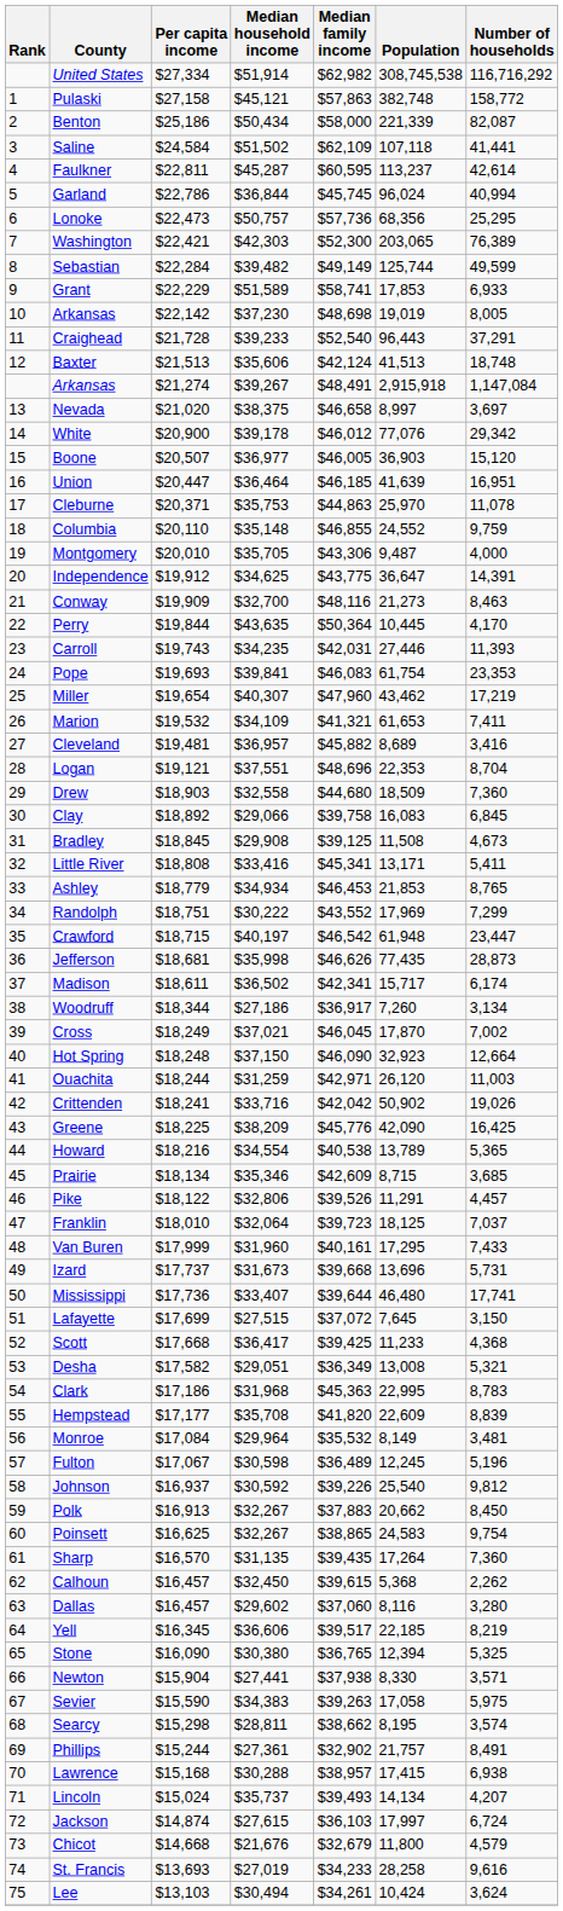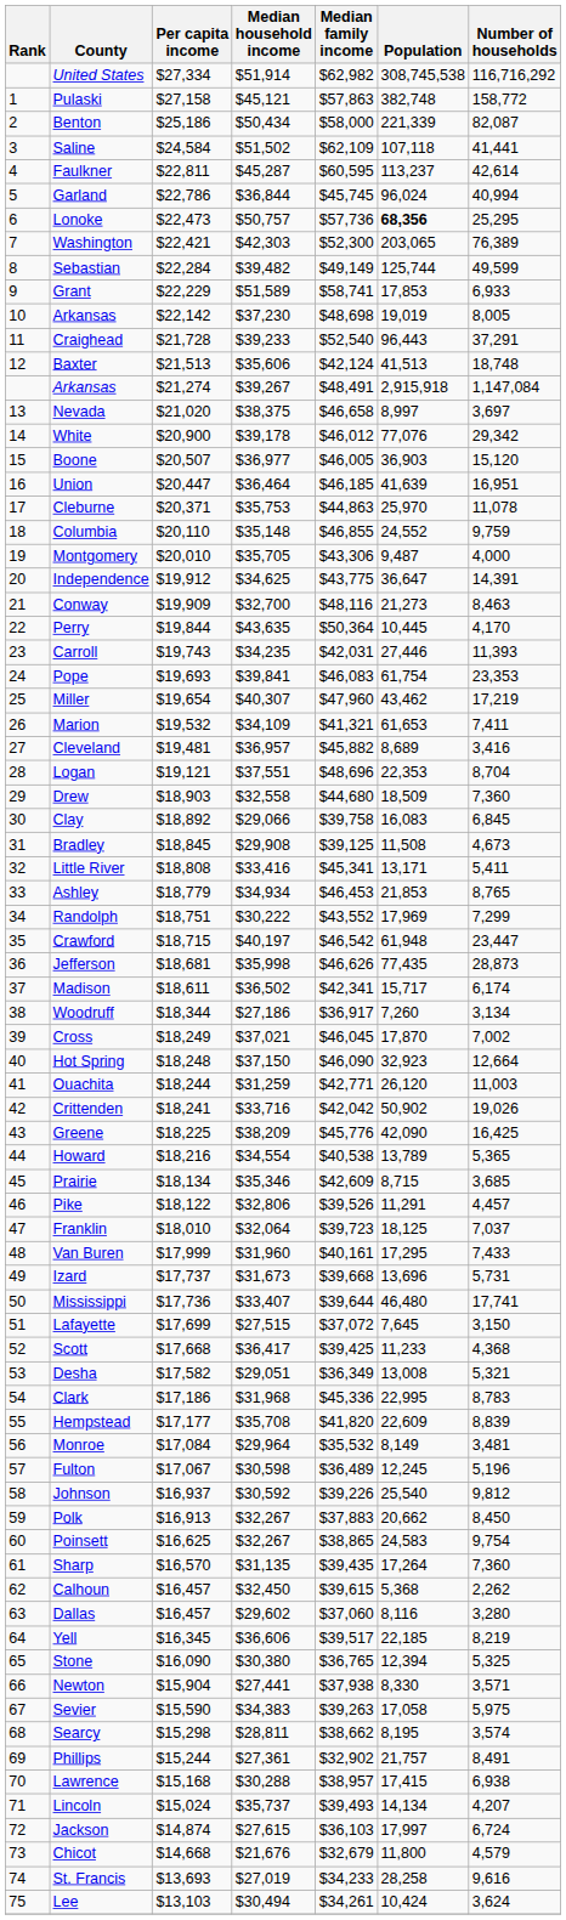 <table class="wikitable sortable">
 <tr valign=bottom>
 <th>Rank</th>
 <th>County</th>
 <th>Per capita<br>income</th>
 <th>Median<br>household<br>income</th>
 <th>Median<br>family<br>income</th>
 <th>Population</th>
 <th>Number of<br>households</th>
 </tr>
 <tr>
 <td></td>
 <td><em><a href='#'>United States</a></em></td>
 <td>$27,334</td>
 <td>$51,914</td>
 <td>$62,982</td>
 <td>308,745,538</td>
 <td>116,716,292</td>
 </tr>
 <tr>
 <td>1</td>
 <td><a href='#'>Pulaski</a></td>
 <td>$27,158</td>
 <td>$45,121</td>
 <td>$57,863</td>
 <td>382,748</td>
 <td>158,772</td>
 </tr>
 <tr>
 <td>2</td>
 <td><a href='#'>Benton</a></td>
 <td>$25,186</td>
 <td>$50,434</td>
 <td>$58,000</td>
 <td>221,339</td>
 <td>82,087</td>
 </tr>
 <tr>
 <td>3</td>
 <td><a href='#'>Saline</a></td>
 <td>$24,584</td>
 <td>$51,502</td>
 <td>$62,109</td>
 <td>107,118</td>
 <td>41,441</td>
 </tr>
 <tr>
 <td>4</td>
 <td><a href='#'>Faulkner</a></td>
 <td>$22,811</td>
 <td>$45,287</td>
 <td>$60,595</td>
 <td>113,237</td>
 <td>42,614</td>
 </tr>
 <tr>
 <td>5</td>
 <td><a href='#'>Garland</a></td>
 <td>$22,786</td>
 <td>$36,844</td>
 <td>$45,745</td>
 <td>96,024</td>
 <td>40,994</td>
 </tr>
 <tr>
 <td>6</td>
 <td><a href='#'>Lonoke</a></td>
 <td>$22,473</td>
 <td>$50,757</td>
 <td>$57,736</td>
-<td>68,356</td>
+<td><strong>68,356</strong></td>
 <td>25,295</td>
 </tr>
 <tr>
 <td>7</td>
 <td><a href='#'>Washington</a></td>
 <td>$22,421</td>
 <td>$42,303</td>
 <td>$52,300</td>
 <td>203,065</td>
 <td>76,389</td>
 </tr>
 <tr>
 <td>8</td>
 <td><a href='#'>Sebastian</a></td>
 <td>$22,284</td>
 <td>$39,482</td>
 <td>$49,149</td>
 <td>125,744</td>
 <td>49,599</td>
 </tr>
 <tr>
 <td>9</td>
 <td><a href='#'>Grant</a></td>
 <td>$22,229</td>
 <td>$51,589</td>
 <td>$58,741</td>
 <td>17,853</td>
 <td>6,933</td>
 </tr>
 <tr>
 <td>10</td>
 <td><a href='#'>Arkansas</a></td>
 <td>$22,142</td>
 <td>$37,230</td>
 <td>$48,698</td>
 <td>19,019</td>
 <td>8,005</td>
 </tr>
 <tr>
 <td>11</td>
 <td><a href='#'>Craighead</a></td>
 <td>$21,728</td>
 <td>$39,233</td>
 <td>$52,540</td>
 <td>96,443</td>
 <td>37,291</td>
 </tr>
 <tr>
 <td>12</td>
 <td><a href='#'>Baxter</a></td>
 <td>$21,513</td>
 <td>$35,606</td>
 <td>$42,124</td>
 <td>41,513</td>
 <td>18,748</td>
 </tr>
 <tr>
 <td></td>
 <td><em><a href='#'>Arkansas</a></em></td>
 <td>$21,274</td>
 <td>$39,267</td>
 <td>$48,491</td>
 <td>2,915,918</td>
 <td>1,147,084</td>
 </tr>
 <tr>
 <td>13</td>
 <td><a href='#'>Nevada</a></td>
 <td>$21,020</td>
 <td>$38,375</td>
 <td>$46,658</td>
 <td>8,997</td>
 <td>3,697</td>
 </tr>
 <tr>
 <td>14</td>
 <td><a href='#'>White</a></td>
 <td>$20,900</td>
 <td>$39,178</td>
 <td>$46,012</td>
 <td>77,076</td>
 <td>29,342</td>
 </tr>
 <tr>
 <td>15</td>
 <td><a href='#'>Boone</a></td>
 <td>$20,507</td>
 <td>$36,977</td>
 <td>$46,005</td>
 <td>36,903</td>
 <td>15,120</td>
 </tr>
 <tr>
 <td>16</td>
 <td><a href='#'>Union</a></td>
 <td>$20,447</td>
 <td>$36,464</td>
 <td>$46,185</td>
 <td>41,639</td>
 <td>16,951</td>
 </tr>
 <tr>
 <td>17</td>
 <td><a href='#'>Cleburne</a></td>
 <td>$20,371</td>
 <td>$35,753</td>
 <td>$44,863</td>
 <td>25,970</td>
 <td>11,078</td>
 </tr>
 <tr>
 <td>18</td>
 <td><a href='#'>Columbia</a></td>
 <td>$20,110</td>
 <td>$35,148</td>
 <td>$46,855</td>
 <td>24,552</td>
 <td>9,759</td>
 </tr>
 <tr>
 <td>19</td>
 <td><a href='#'>Montgomery</a></td>
 <td>$20,010</td>
 <td>$35,705</td>
 <td>$43,306</td>
 <td>9,487</td>
 <td>4,000</td>
 </tr>
 <tr>
 <td>20</td>
 <td><a href='#'>Independence</a></td>
 <td>$19,912</td>
 <td>$34,625</td>
 <td>$43,775</td>
 <td>36,647</td>
 <td>14,391</td>
 </tr>
 <tr>
 <td>21</td>
 <td><a href='#'>Conway</a></td>
 <td>$19,909</td>
 <td>$32,700</td>
 <td>$48,116</td>
 <td>21,273</td>
 <td>8,463</td>
 </tr>
 <tr>
 <td>22</td>
 <td><a href='#'>Perry</a></td>
 <td>$19,844</td>
 <td>$43,635</td>
 <td>$50,364</td>
 <td>10,445</td>
 <td>4,170</td>
 </tr>
 <tr>
 <td>23</td>
 <td><a href='#'>Carroll</a></td>
 <td>$19,743</td>
 <td>$34,235</td>
 <td>$42,031</td>
 <td>27,446</td>
 <td>11,393</td>
 </tr>
 <tr>
 <td>24</td>
 <td><a href='#'>Pope</a></td>
 <td>$19,693</td>
 <td>$39,841</td>
 <td>$46,083</td>
 <td>61,754</td>
 <td>23,353</td>
 </tr>
 <tr>
 <td>25</td>
 <td><a href='#'>Miller</a></td>
 <td>$19,654</td>
 <td>$40,307</td>
 <td>$47,960</td>
 <td>43,462</td>
 <td>17,219</td>
 </tr>
 <tr>
 <td>26</td>
 <td><a href='#'>Marion</a></td>
 <td>$19,532</td>
 <td>$34,109</td>
 <td>$41,321</td>
 <td>61,653</td>
 <td>7,411</td>
 </tr>
 <tr>
 <td>27</td>
 <td><a href='#'>Cleveland</a></td>
 <td>$19,481</td>
 <td>$36,957</td>
 <td>$45,882</td>
 <td>8,689</td>
 <td>3,416</td>
 </tr>
 <tr>
 <td>28</td>
 <td><a href='#'>Logan</a></td>
 <td>$19,121</td>
 <td>$37,551</td>
 <td>$48,696</td>
 <td>22,353</td>
 <td>8,704</td>
 </tr>
 <tr>
 <td>29</td>
 <td><a href='#'>Drew</a></td>
 <td>$18,903</td>
 <td>$32,558</td>
 <td>$44,680</td>
 <td>18,509</td>
 <td>7,360</td>
 </tr>
 <tr>
 <td>30</td>
 <td><a href='#'>Clay</a></td>
 <td>$18,892</td>
 <td>$29,066</td>
 <td>$39,758</td>
 <td>16,083</td>
 <td>6,845</td>
 </tr>
 <tr>
 <td>31</td>
 <td><a href='#'>Bradley</a></td>
 <td>$18,845</td>
 <td>$29,908</td>
 <td>$39,125</td>
 <td>11,508</td>
 <td>4,673</td>
 </tr>
 <tr>
 <td>32</td>
 <td><a href='#'>Little River</a></td>
 <td>$18,808</td>
 <td>$33,416</td>
 <td>$45,341</td>
 <td>13,171</td>
 <td>5,411</td>
 </tr>
 <tr>
 <td>33</td>
 <td><a href='#'>Ashley</a></td>
 <td>$18,779</td>
 <td>$34,934</td>
 <td>$46,453</td>
 <td>21,853</td>
 <td>8,765</td>
 </tr>
 <tr>
 <td>34</td>
 <td><a href='#'>Randolph</a></td>
 <td>$18,751</td>
 <td>$30,222</td>
 <td>$43,552</td>
 <td>17,969</td>
 <td>7,299</td>
 </tr>
 <tr>
 <td>35</td>
 <td><a href='#'>Crawford</a></td>
 <td>$18,715</td>
 <td>$40,197</td>
 <td>$46,542</td>
 <td>61,948</td>
 <td>23,447</td>
 </tr>
 <tr>
 <td>36</td>
 <td><a href='#'>Jefferson</a></td>
 <td>$18,681</td>
 <td>$35,998</td>
 <td>$46,626</td>
 <td>77,435</td>
 <td>28,873</td>
 </tr>
 <tr>
 <td>37</td>
 <td><a href='#'>Madison</a></td>
 <td>$18,611</td>
 <td>$36,502</td>
 <td>$42,341</td>
 <td>15,717</td>
 <td>6,174</td>
 </tr>
 <tr>
 <td>38</td>
 <td><a href='#'>Woodruff</a></td>
 <td>$18,344</td>
 <td>$27,186</td>
 <td>$36,917</td>
 <td>7,260</td>
 <td>3,134</td>
 </tr>
 <tr>
 <td>39</td>
 <td><a href='#'>Cross</a></td>
 <td>$18,249</td>
 <td>$37,021</td>
 <td>$46,045</td>
 <td>17,870</td>
 <td>7,002</td>
 </tr>
 <tr>
 <td>40</td>
 <td><a href='#'>Hot Spring</a></td>
 <td>$18,248</td>
 <td>$37,150</td>
 <td>$46,090</td>
 <td>32,923</td>
 <td>12,664</td>
 </tr>
 <tr>
 <td>41</td>
 <td><a href='#'>Ouachita</a></td>
 <td>$18,244</td>
 <td>$31,259</td>
-<td>$42,971</td>
+<td>$42,771</td>
 <td>26,120</td>
 <td>11,003</td>
 </tr>
 <tr>
 <td>42</td>
 <td><a href='#'>Crittenden</a></td>
 <td>$18,241</td>
 <td>$33,716</td>
 <td>$42,042</td>
 <td>50,902</td>
 <td>19,026</td>
 </tr>
 <tr>
 <td>43</td>
 <td><a href='#'>Greene</a></td>
 <td>$18,225</td>
 <td>$38,209</td>
 <td>$45,776</td>
 <td>42,090</td>
 <td>16,425</td>
 </tr>
 <tr>
 <td>44</td>
 <td><a href='#'>Howard</a></td>
 <td>$18,216</td>
 <td>$34,554</td>
 <td>$40,538</td>
 <td>13,789</td>
 <td>5,365</td>
 </tr>
 <tr>
 <td>45</td>
 <td><a href='#'>Prairie</a></td>
 <td>$18,134</td>
 <td>$35,346</td>
 <td>$42,609</td>
 <td>8,715</td>
 <td>3,685</td>
 </tr>
 <tr>
 <td>46</td>
 <td><a href='#'>Pike</a></td>
 <td>$18,122</td>
 <td>$32,806</td>
 <td>$39,526</td>
 <td>11,291</td>
 <td>4,457</td>
 </tr>
 <tr>
 <td>47</td>
 <td><a href='#'>Franklin</a></td>
 <td>$18,010</td>
 <td>$32,064</td>
 <td>$39,723</td>
 <td>18,125</td>
 <td>7,037</td>
 </tr>
 <tr>
 <td>48</td>
 <td><a href='#'>Van Buren</a></td>
 <td>$17,999</td>
 <td>$31,960</td>
 <td>$40,161</td>
 <td>17,295</td>
 <td>7,433</td>
 </tr>
 <tr>
 <td>49</td>
 <td><a href='#'>Izard</a></td>
 <td>$17,737</td>
 <td>$31,673</td>
 <td>$39,668</td>
 <td>13,696</td>
 <td>5,731</td>
 </tr>
 <tr>
 <td>50</td>
 <td><a href='#'>Mississippi</a></td>
 <td>$17,736</td>
 <td>$33,407</td>
 <td>$39,644</td>
 <td>46,480</td>
 <td>17,741</td>
 </tr>
 <tr>
 <td>51</td>
 <td><a href='#'>Lafayette</a></td>
 <td>$17,699</td>
 <td>$27,515</td>
 <td>$37,072</td>
 <td>7,645</td>
 <td>3,150</td>
 </tr>
 <tr>
 <td>52</td>
 <td><a href='#'>Scott</a></td>
 <td>$17,668</td>
 <td>$36,417</td>
 <td>$39,425</td>
 <td>11,233</td>
 <td>4,368</td>
 </tr>
 <tr>
 <td>53</td>
 <td><a href='#'>Desha</a></td>
 <td>$17,582</td>
 <td>$29,051</td>
 <td>$36,349</td>
 <td>13,008</td>
 <td>5,321</td>
 </tr>
 <tr>
 <td>54</td>
 <td><a href='#'>Clark</a></td>
 <td>$17,186</td>
 <td>$31,968</td>
-<td>$45,363</td>
+<td>$45,336</td>
 <td>22,995</td>
 <td>8,783</td>
 </tr>
 <tr>
 <td>55</td>
 <td><a href='#'>Hempstead</a></td>
 <td>$17,177</td>
 <td>$35,708</td>
 <td>$41,820</td>
 <td>22,609</td>
 <td>8,839</td>
 </tr>
 <tr>
 <td>56</td>
 <td><a href='#'>Monroe</a></td>
 <td>$17,084</td>
 <td>$29,964</td>
 <td>$35,532</td>
 <td>8,149</td>
 <td>3,481</td>
 </tr>
 <tr>
 <td>57</td>
 <td><a href='#'>Fulton</a></td>
 <td>$17,067</td>
 <td>$30,598</td>
 <td>$36,489</td>
 <td>12,245</td>
 <td>5,196</td>
 </tr>
 <tr>
 <td>58</td>
 <td><a href='#'>Johnson</a></td>
 <td>$16,937</td>
 <td>$30,592</td>
 <td>$39,226</td>
 <td>25,540</td>
 <td>9,812</td>
 </tr>
 <tr>
 <td>59</td>
 <td><a href='#'>Polk</a></td>
 <td>$16,913</td>
 <td>$32,267</td>
 <td>$37,883</td>
 <td>20,662</td>
 <td>8,450</td>
 </tr>
 <tr>
 <td>60</td>
 <td><a href='#'>Poinsett</a></td>
 <td>$16,625</td>
 <td>$32,267</td>
 <td>$38,865</td>
 <td>24,583</td>
 <td>9,754</td>
 </tr>
 <tr>
 <td>61</td>
 <td><a href='#'>Sharp</a></td>
 <td>$16,570</td>
 <td>$31,135</td>
 <td>$39,435</td>
 <td>17,264</td>
 <td>7,360</td>
 </tr>
 <tr>
 <td>62</td>
 <td><a href='#'>Calhoun</a></td>
 <td>$16,457</td>
 <td>$32,450</td>
 <td>$39,615</td>
 <td>5,368</td>
 <td>2,262</td>
 </tr>
 <tr>
 <td>63</td>
 <td><a href='#'>Dallas</a></td>
 <td>$16,457</td>
 <td>$29,602</td>
 <td>$37,060</td>
 <td>8,116</td>
 <td>3,280</td>
 </tr>
 <tr>
 <td>64</td>
 <td><a href='#'>Yell</a></td>
 <td>$16,345</td>
 <td>$36,606</td>
 <td>$39,517</td>
 <td>22,185</td>
 <td>8,219</td>
 </tr>
 <tr>
 <td>65</td>
 <td><a href='#'>Stone</a></td>
 <td>$16,090</td>
 <td>$30,380</td>
 <td>$36,765</td>
 <td>12,394</td>
 <td>5,325</td>
 </tr>
 <tr>
 <td>66</td>
 <td><a href='#'>Newton</a></td>
 <td>$15,904</td>
 <td>$27,441</td>
 <td>$37,938</td>
 <td>8,330</td>
 <td>3,571</td>
 </tr>
 <tr>
 <td>67</td>
 <td><a href='#'>Sevier</a></td>
 <td>$15,590</td>
 <td>$34,383</td>
 <td>$39,263</td>
 <td>17,058</td>
 <td>5,975</td>
 </tr>
 <tr>
 <td>68</td>
 <td><a href='#'>Searcy</a></td>
 <td>$15,298</td>
 <td>$28,811</td>
 <td>$38,662</td>
 <td>8,195</td>
 <td>3,574</td>
 </tr>
 <tr>
 <td>69</td>
 <td><a href='#'>Phillips</a></td>
 <td>$15,244</td>
 <td>$27,361</td>
 <td>$32,902</td>
 <td>21,757</td>
 <td>8,491</td>
 </tr>
 <tr>
 <td>70</td>
 <td><a href='#'>Lawrence</a></td>
 <td>$15,168</td>
 <td>$30,288</td>
 <td>$38,957</td>
 <td>17,415</td>
 <td>6,938</td>
 </tr>
 <tr>
 <td>71</td>
 <td><a href='#'>Lincoln</a></td>
 <td>$15,024</td>
 <td>$35,737</td>
 <td>$39,493</td>
 <td>14,134</td>
 <td>4,207</td>
 </tr>
 <tr>
 <td>72</td>
 <td><a href='#'>Jackson</a></td>
 <td>$14,874</td>
 <td>$27,615</td>
 <td>$36,103</td>
 <td>17,997</td>
 <td>6,724</td>
 </tr>
 <tr>
 <td>73</td>
 <td><a href='#'>Chicot</a></td>
 <td>$14,668</td>
 <td>$21,676</td>
 <td>$32,679</td>
 <td>11,800</td>
 <td>4,579</td>
 </tr>
 <tr>
 <td>74</td>
 <td><a href='#'>St. Francis</a></td>
 <td>$13,693</td>
 <td>$27,019</td>
 <td>$34,233</td>
 <td>28,258</td>
 <td>9,616</td>
 </tr>
 <tr>
 <td>75</td>
 <td><a href='#'>Lee</a></td>
 <td>$13,103</td>
 <td>$30,494</td>
 <td>$34,261</td>
 <td>10,424</td>
 <td>3,624</td>
 </tr>
 <tr>
 </tr>
 </table>
